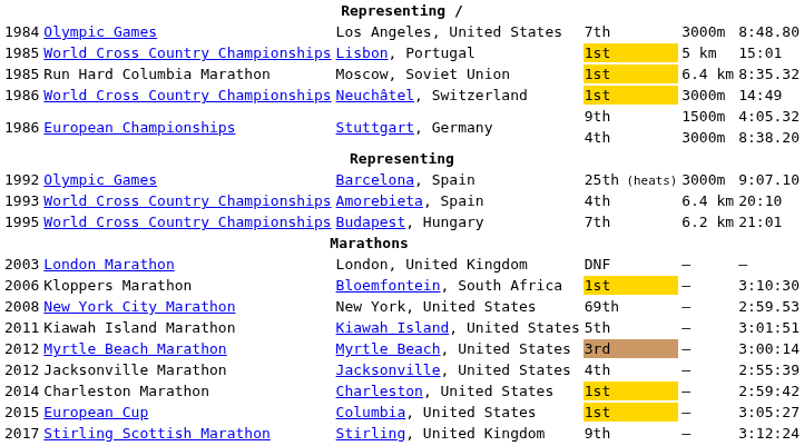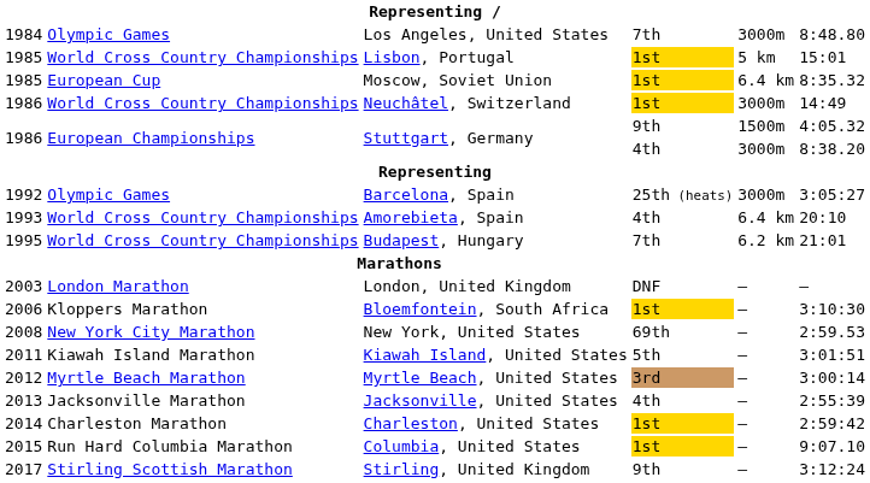 <table>
 <tr>
 <th colspan=6>Representing  / </th>
 </tr>
 <tr>
 <td>1984</td>
 <td><a href='#'>Olympic Games</a></td>
 <td>Los Angeles, United States</td>
 <td>7th</td>
 <td>3000m</td>
 <td>8:48.80</td>
 </tr>
 <tr>
 <td>1985</td>
 <td><a href='#'>World Cross Country Championships</a></td>
 <td><a href='#'>Lisbon</a>, Portugal</td>
 <td bgcolor=gold>1st</td>
 <td>5 km</td>
 <td>15:01</td>
 </tr>
 <tr>
 <td>1985</td>
-<td>Run Hard Columbia Marathon</td>
+<td><a href='#'>European Cup</a></td>
 <td>Moscow, Soviet Union</td>
 <td bgcolor=gold>1st</td>
 <td>6.4 km</td>
 <td>8:35.32</td>
 </tr>
 <tr>
 <td>1986</td>
 <td><a href='#'>World Cross Country Championships</a></td>
 <td><a href='#'>Neuchâtel</a>, Switzerland</td>
 <td bgcolor=gold>1st</td>
 <td>3000m</td>
 <td>14:49</td>
 </tr>
 <tr>
 <td rowspan=2>1986</td>
 <td rowspan=2><a href='#'>European Championships</a></td>
 <td rowspan=2><a href='#'>Stuttgart</a>, Germany</td>
 <td>9th</td>
 <td>1500m</td>
 <td>4:05.32</td>
 </tr>
 <tr>
 <td>4th</td>
 <td>3000m</td>
 <td>8:38.20</td>
 </tr>
 <tr>
 <th colspan=6>Representing </th>
 </tr>
 <tr>
 <td>1992</td>
 <td><a href='#'>Olympic Games</a></td>
 <td><a href='#'>Barcelona</a>, Spain</td>
 <td>25th<small> (heats)</small></td>
 <td>3000m</td>
-<td>9:07.10</td>
+<td>3:05:27</td>
 </tr>
 <tr>
 <td>1993</td>
 <td><a href='#'>World Cross Country Championships</a></td>
 <td><a href='#'>Amorebieta</a>, Spain</td>
 <td>4th</td>
 <td>6.4 km</td>
 <td>20:10</td>
 </tr>
 <tr>
 <td>1995</td>
 <td><a href='#'>World Cross Country Championships</a></td>
 <td><a href='#'>Budapest</a>, Hungary</td>
 <td>7th</td>
 <td>6.2 km</td>
 <td>21:01</td>
 </tr>
 <tr>
 <th colspan=5>Marathons</th>
 </tr>
 <tr>
 <td>2003</td>
 <td><a href='#'>London Marathon</a></td>
 <td>London, United Kingdom</td>
 <td>DNF</td>
 <td>—</td>
 <td>—</td>
 </tr>
 <tr>
 <td>2006</td>
 <td>Kloppers Marathon</td>
 <td><a href='#'>Bloemfontein</a>, South Africa</td>
 <td bgcolor=gold>1st</td>
 <td>—</td>
 <td>3:10:30</td>
 </tr>
 <tr>
 <td>2008</td>
 <td><a href='#'>New York City Marathon</a></td>
 <td>New York, United States</td>
 <td>69th</td>
 <td>—</td>
 <td>2:59.53</td>
 </tr>
 <tr>
 <td>2011</td>
 <td>Kiawah Island Marathon</td>
 <td><a href='#'>Kiawah Island</a>, United States</td>
 <td>5th</td>
 <td>—</td>
 <td>3:01:51</td>
 </tr>
 <tr>
 <td>2012</td>
 <td><a href='#'>Myrtle Beach Marathon</a></td>
 <td><a href='#'>Myrtle Beach</a>, United States</td>
 <td bgcolor=cc9966>3rd</td>
 <td>—</td>
 <td>3:00:14</td>
 </tr>
 <tr>
-<td>2012</td>
+<td>2013</td>
 <td>Jacksonville Marathon</td>
 <td><a href='#'>Jacksonville</a>, United States</td>
 <td>4th</td>
 <td>—</td>
 <td>2:55:39</td>
 </tr>
 <tr>
 <td>2014</td>
 <td>Charleston Marathon</td>
 <td><a href='#'>Charleston</a>, United States</td>
 <td bgcolor=gold>1st</td>
 <td>—</td>
 <td>2:59:42</td>
 </tr>
 <tr>
 <td>2015</td>
-<td><a href='#'>European Cup</a></td>
+<td>Run Hard Columbia Marathon</td>
 <td><a href='#'>Columbia</a>, United States</td>
 <td bgcolor=gold>1st</td>
 <td>—</td>
-<td>3:05:27</td>
+<td>9:07.10</td>
 </tr>
 <tr>
 <td>2017</td>
 <td><a href='#'>Stirling Scottish Marathon</a></td>
 <td><a href='#'>Stirling</a>, United Kingdom</td>
 <td>9th</td>
 <td>—</td>
 <td>3:12:24</td>
 </tr>
 </table>
